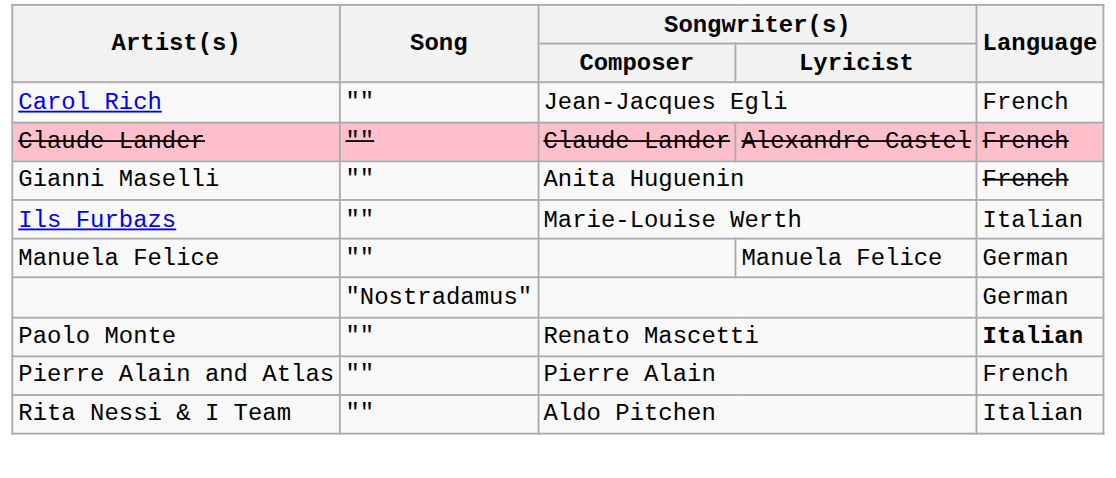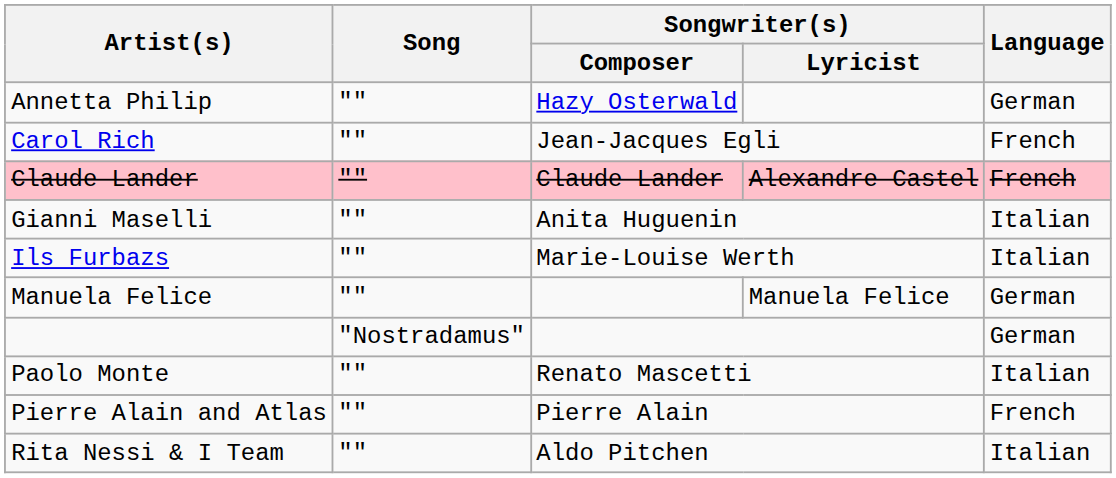 <table class="wikitable" style="margin: 1em auto 1em auto; text-align:left">
 <tr>
 <th rowspan="2">Artist(s)</th>
 <th rowspan="2">Song</th>
 <th colspan="2">Songwriter(s)</th>
 <th rowspan="2">Language</th>
 </tr>
 <tr>
 <th>Composer</th>
 <th>Lyricist</th>
+</tr>
+<tr>
+<td>Annetta Philip</td>
+<td>""</td>
+<td><a href='#'>Hazy Osterwald</a></td>
+<td></td>
+<td>German</td>
 </tr>
 <tr>
 <td><a href='#'>Carol Rich</a></td>
 <td>""</td>
 <td colspan="2">Jean-Jacques Egli</td>
 <td>French</td>
 </tr>
 <tr style="background:pink;">
 <td><s>Claude Lander</s></td>
 <td><s>""</s></td>
 <td><s>Claude Lander</s></td>
 <td><s>Alexandre Castel</s></td>
 <td><s>French</s></td>
 </tr>
 <tr>
 <td>Gianni Maselli</td>
 <td>""</td>
 <td colspan="2">Anita Huguenin</td>
-<td><s>French</s></td>
+<td>Italian</td>
 </tr>
 <tr>
 <td><a href='#'>Ils Furbazs</a></td>
 <td>""</td>
 <td colspan="2">Marie-Louise Werth</td>
 <td>Italian</td>
 </tr>
 <tr>
 <td>Manuela Felice</td>
 <td>""</td>
 <td></td>
 <td>Manuela Felice</td>
 <td>German</td>
 </tr>
 <tr>
 <td></td>
 <td>"Nostradamus"</td>
 <td colspan="2"></td>
 <td>German</td>
 </tr>
 <tr>
 <td>Paolo Monte</td>
 <td>""</td>
 <td colspan="2">Renato Mascetti</td>
-<td><strong>Italian</strong></td>
+<td>Italian</td>
 </tr>
 <tr>
 <td>Pierre Alain and Atlas</td>
 <td>""</td>
 <td colspan="2">Pierre Alain</td>
 <td>French</td>
 </tr>
 <tr>
 <td>Rita Nessi & I Team</td>
 <td>""</td>
 <td colspan="2">Aldo Pitchen</td>
 <td>Italian</td>
 </tr>
 </table>
